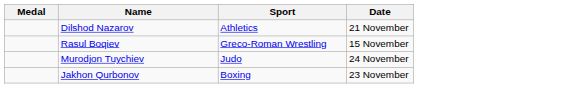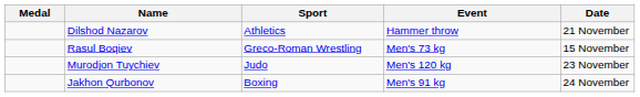 <table class="wikitable sortable" style="font-size:100%">
 <tr>
 <th width="80">Medal</th>
 <th width="250">Name</th>
 <th width="200">Sport</th>
+<th width="250">Event</th>
 <th width="100">Date</th>
 </tr>
 <tr>
 <td></td>
 <td><a href='#'>Dilshod Nazarov</a></td>
 <td><a href='#'>Athletics</a></td>
+<td><a href='#'>Hammer throw</a></td>
 <td>21 November</td>
 </tr>
 <tr>
 <td></td>
 <td><a href='#'>Rasul Boqiev</a></td>
 <td><a href='#'>Greco-Roman Wrestling</a></td>
+<td><a href='#'>Men's 73 kg</a></td>
 <td>15 November</td>
 </tr>
 <tr>
 <td></td>
 <td><a href='#'>Murodjon Tuychiev</a></td>
 <td><a href='#'>Judo</a></td>
-<td>24 November</td>
+<td><a href='#'>Men's 120 kg</a></td>
+<td>23 November</td>
 </tr>
 <tr>
 <td></td>
 <td><a href='#'>Jakhon Qurbonov</a></td>
 <td><a href='#'>Boxing</a></td>
-<td>23 November</td>
+<td><a href='#'>Men's 91 kg</a></td>
+<td>24 November</td>
 </tr>
 </table>
